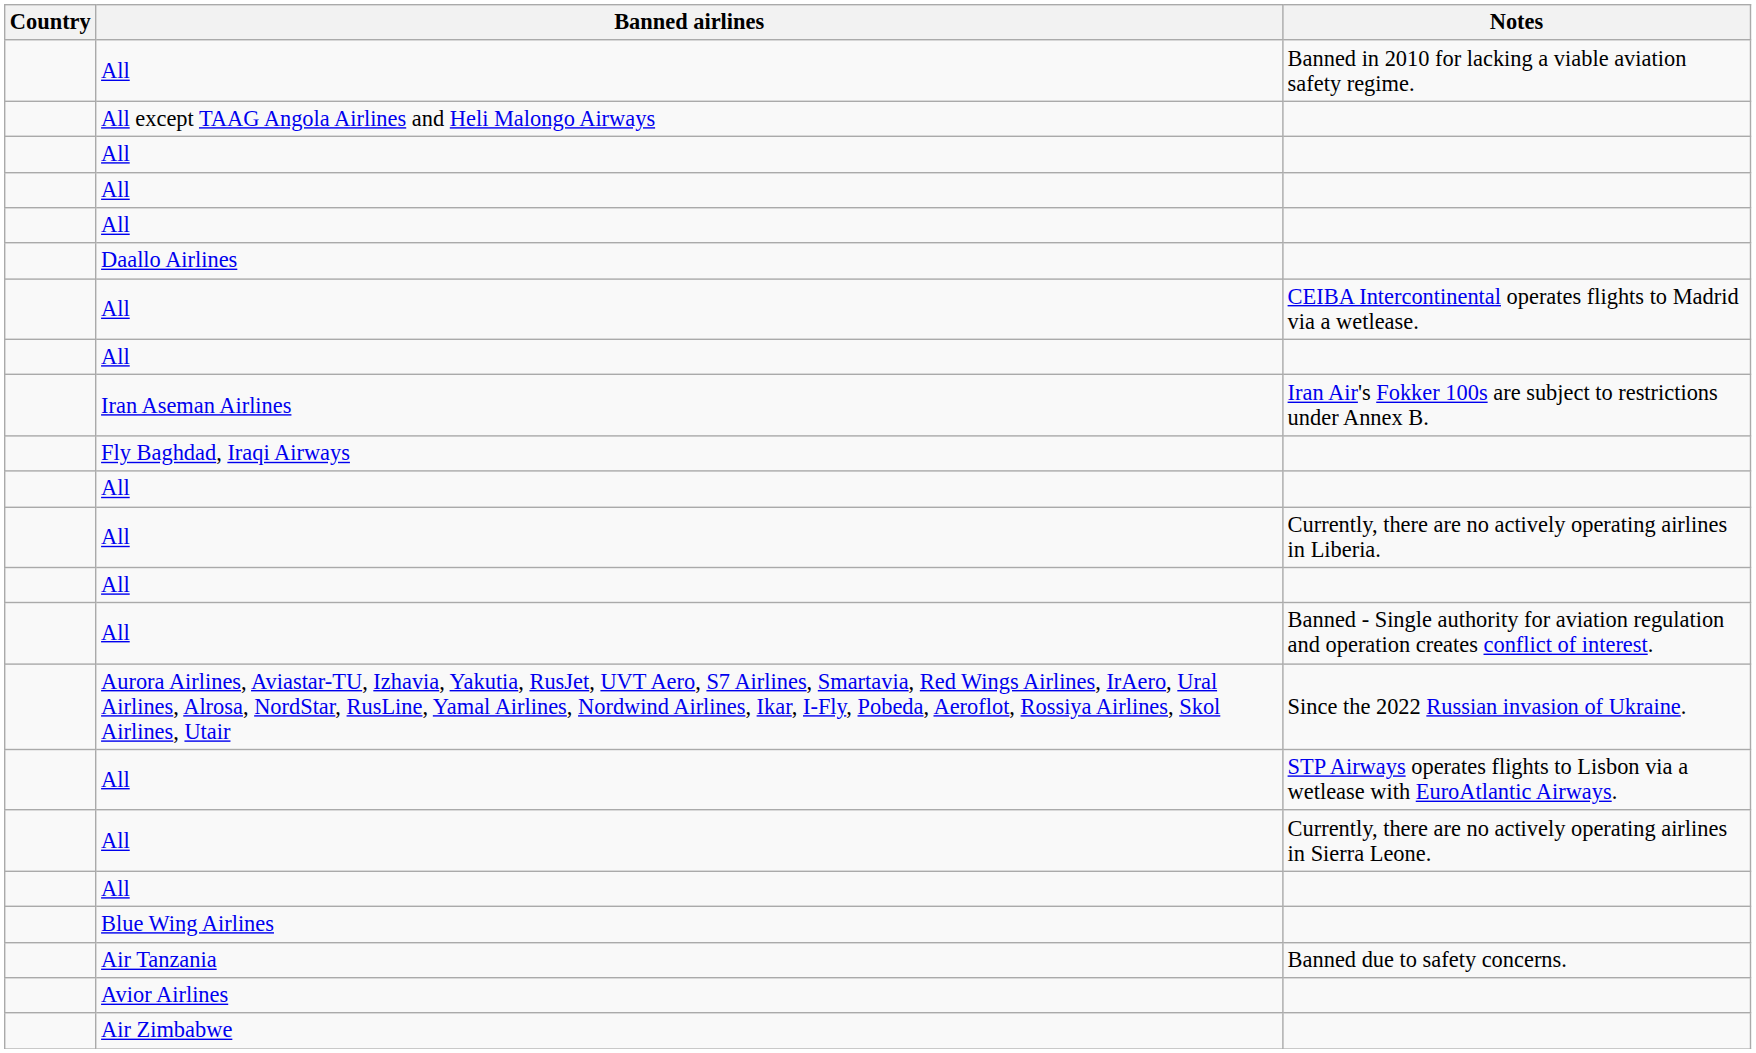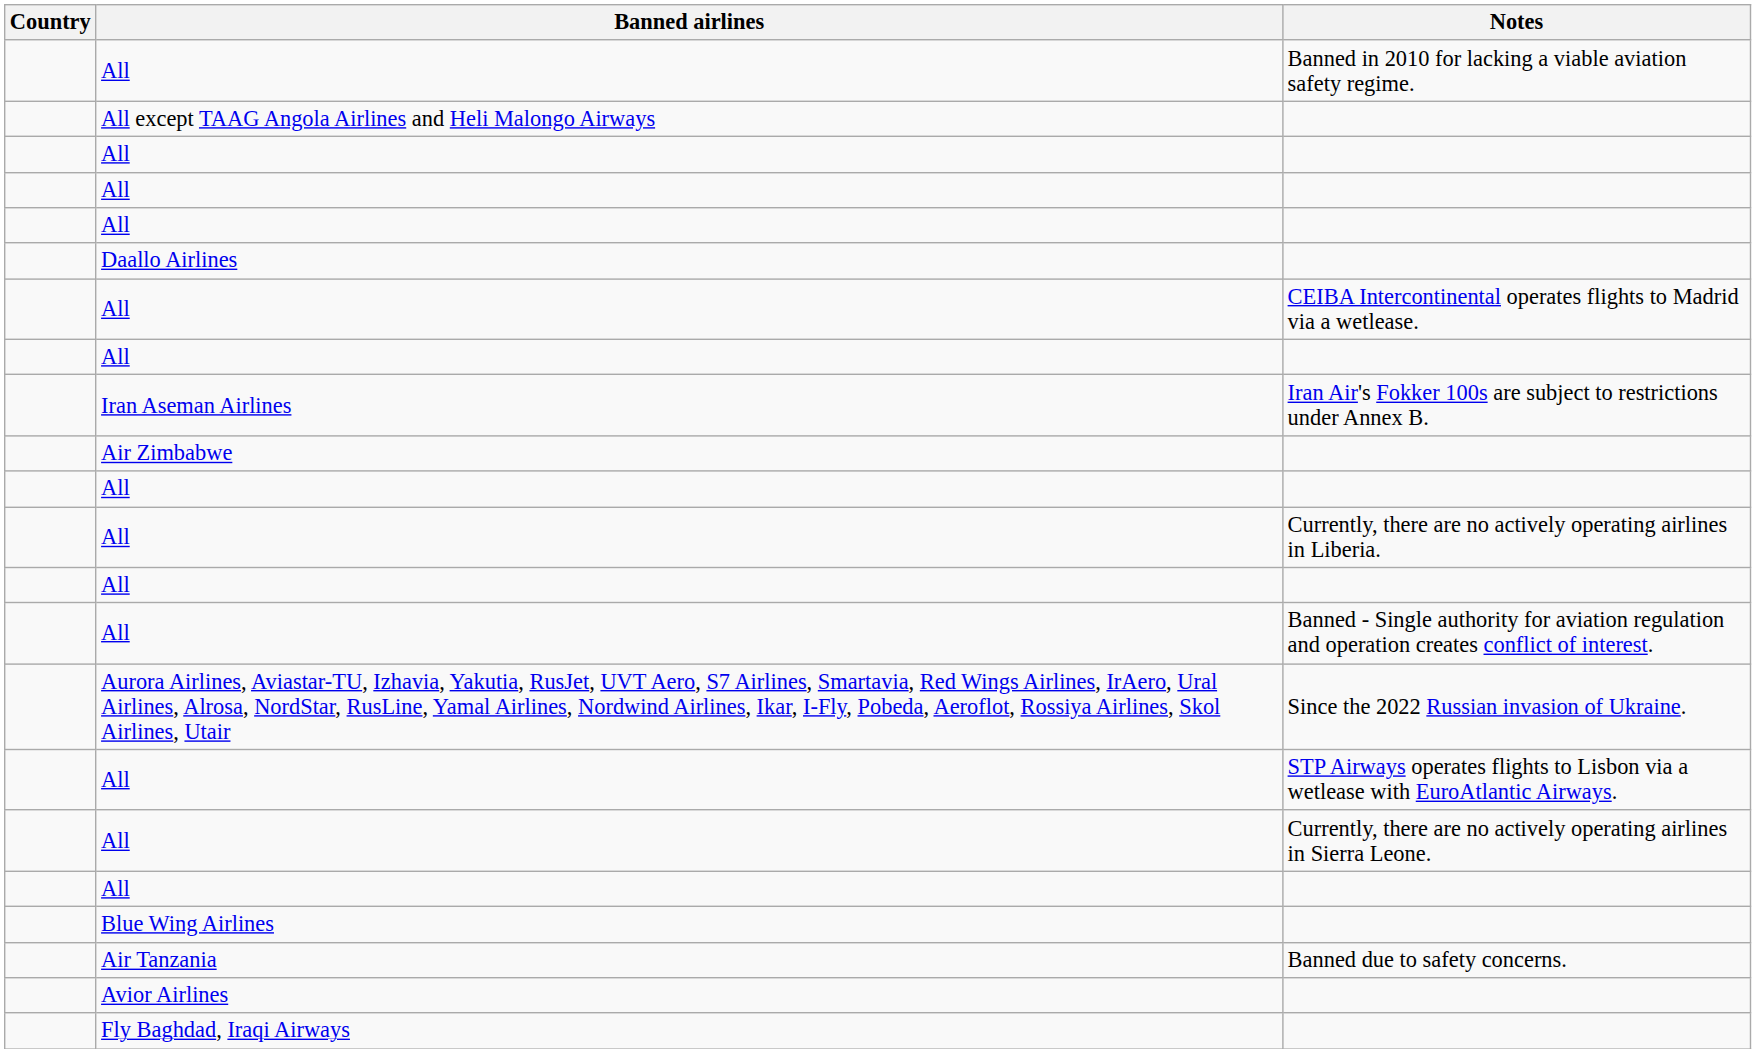 <table class="sortable wikitable defaultleft col2center">
 <tr>
 <th>Country</th>
 <th>Banned airlines</th>
 <th>Notes</th>
 </tr>
 <tr>
 <td></td>
 <td><a href='#'>All</a></td>
 <td>Banned in 2010 for lacking a viable aviation safety regime.</td>
 </tr>
 <tr>
 <td></td>
 <td><a href='#'>All</a> except <a href='#'>TAAG Angola Airlines</a> and <a href='#'>Heli Malongo Airways</a></td>
 <td></td>
 </tr>
 <tr>
 <td></td>
 <td><a href='#'>All</a></td>
 <td></td>
 </tr>
 <tr>
 <td></td>
 <td><a href='#'>All</a></td>
 <td></td>
 </tr>
 <tr>
 <td></td>
 <td><a href='#'>All</a></td>
 <td></td>
 </tr>
 <tr>
 <td></td>
 <td><a href='#'>Daallo Airlines</a></td>
 <td></td>
 </tr>
 <tr>
 <td></td>
 <td><a href='#'>All</a></td>
 <td><a href='#'>CEIBA Intercontinental</a> operates flights to Madrid via a wetlease.</td>
 </tr>
 <tr>
 <td></td>
 <td><a href='#'>All</a></td>
 <td></td>
 </tr>
 <tr>
 <td></td>
 <td><a href='#'>Iran Aseman Airlines</a></td>
 <td><a href='#'>Iran Air</a>'s <a href='#'>Fokker 100s</a> are subject to restrictions under Annex B.</td>
 </tr>
 <tr>
 <td></td>
-<td><a href='#'>Fly Baghdad</a>, <a href='#'>Iraqi Airways</a></td>
+<td><a href='#'>Air Zimbabwe</a></td>
 <td></td>
 </tr>
 <tr>
 <td></td>
 <td><a href='#'>All</a></td>
 <td></td>
 </tr>
 <tr>
 <td></td>
 <td><a href='#'>All</a></td>
 <td>Currently, there are no actively operating airlines in Liberia.</td>
 </tr>
 <tr>
 <td></td>
 <td><a href='#'>All</a></td>
 <td></td>
 </tr>
 <tr>
 <td></td>
 <td><a href='#'>All</a></td>
 <td>Banned - Single authority for aviation regulation and operation creates <a href='#'>conflict of interest</a>.</td>
 </tr>
 <tr>
 <td></td>
 <td><a href='#'>Aurora Airlines</a>, <a href='#'>Aviastar-TU</a>, <a href='#'>Izhavia</a>, <a href='#'>Yakutia</a>, <a href='#'>RusJet</a>, <a href='#'>UVT Aero</a>, <a href='#'>S7 Airlines</a>, <a href='#'>Smartavia</a>, <a href='#'>Red Wings Airlines</a>, <a href='#'>IrAero</a>, <a href='#'>Ural Airlines</a>, <a href='#'>Alrosa</a>, <a href='#'>NordStar</a>, <a href='#'>RusLine</a>, <a href='#'>Yamal Airlines</a>, <a href='#'>Nordwind Airlines</a>, <a href='#'>Ikar</a>, <a href='#'>I-Fly</a>, <a href='#'>Pobeda</a>, <a href='#'>Aeroflot</a>, <a href='#'>Rossiya Airlines</a>, <a href='#'>Skol Airlines</a>, <a href='#'>Utair</a></td>
 <td>Since the 2022 <a href='#'>Russian invasion of Ukraine</a>.</td>
 </tr>
 <tr>
 <td></td>
 <td><a href='#'>All</a></td>
 <td><a href='#'>STP Airways</a> operates flights to Lisbon via a wetlease with <a href='#'>EuroAtlantic Airways</a>.</td>
 </tr>
 <tr>
 <td></td>
 <td><a href='#'>All</a></td>
 <td>Currently, there are no actively operating airlines in Sierra Leone.</td>
 </tr>
 <tr>
 <td></td>
 <td><a href='#'>All</a></td>
 <td></td>
 </tr>
 <tr>
 <td></td>
 <td><a href='#'>Blue Wing Airlines</a></td>
 <td></td>
 </tr>
 <tr>
 <td></td>
 <td><a href='#'>Air Tanzania</a></td>
 <td>Banned due to safety concerns.</td>
 </tr>
 <tr>
 <td></td>
 <td><a href='#'>Avior Airlines</a></td>
 <td></td>
 </tr>
 <tr>
 <td></td>
-<td><a href='#'>Air Zimbabwe</a></td>
+<td><a href='#'>Fly Baghdad</a>, <a href='#'>Iraqi Airways</a></td>
 <td></td>
 </tr>
 </table>
